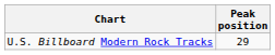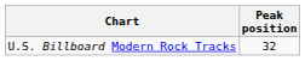 <table class="wikitable">
 <tr>
 <th>Chart</th>
 <th>Peak<br>position</th>
 </tr>
 <tr>
 <td>U.S. <em>Billboard</em> <a href='#'>Modern Rock Tracks</a></td>
-<td align="center">29</td>
+<td align="center">32</td>
 </tr>
 </table>
